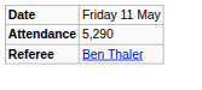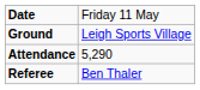 <table class="wikitable" style="font-size:85%;">
 <tr>
 <td><strong>Date</strong></td>
 <td>Friday 11 May</td>
+</tr>
+<tr>
+<td><strong>Ground</strong></td>
+<td><a href='#'>Leigh Sports Village</a></td>
 </tr>
 <tr>
 <td><strong>Attendance</strong></td>
 <td>5,290</td>
 </tr>
 <tr>
 <td><strong>Referee</strong></td>
 <td><a href='#'>Ben Thaler</a></td>
 </tr>
 </table>
